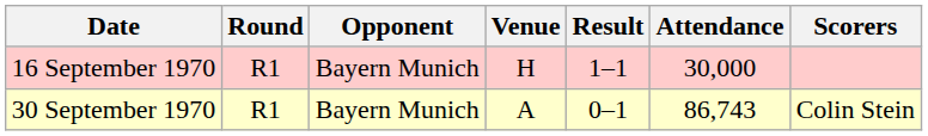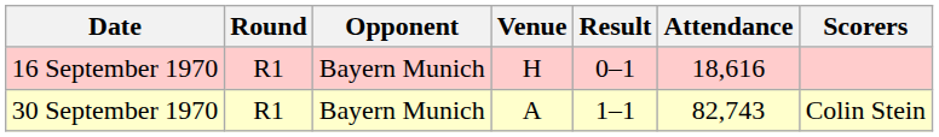 <table class="wikitable sortable" style="font-size:100%; text-align:center">
 <tr>
 <th>Date</th>
 <th>Round</th>
 <th>Opponent</th>
 <th>Venue</th>
 <th>Result</th>
 <th>Attendance</th>
 <th>Scorers</th>
 </tr>
 <tr bgcolor="#ffcccc">
 <td>16 September 1970</td>
 <td>R1</td>
 <td>Bayern Munich</td>
 <td>H</td>
-<td>1–1</td>
-<td>30,000</td>
+<td>0–1</td>
+<td>18,616</td>
 <td></td>
 </tr>
 <tr bgcolor="#ffffcc">
 <td>30 September 1970</td>
 <td>R1</td>
 <td>Bayern Munich</td>
 <td>A</td>
-<td>0–1</td>
-<td>86,743</td>
+<td>1–1</td>
+<td>82,743</td>
 <td>Colin Stein</td>
 </tr>
 </table>
